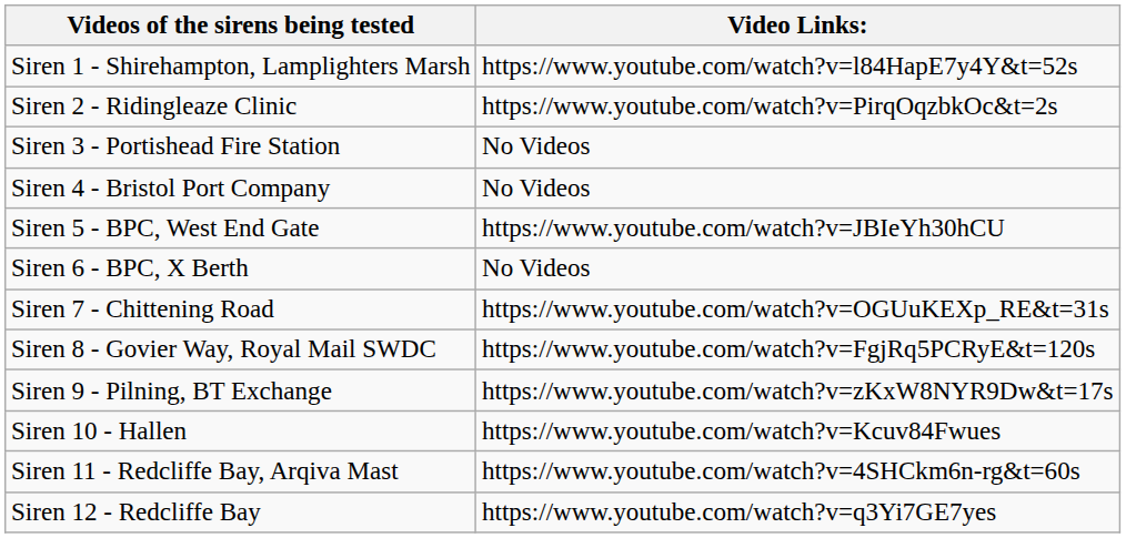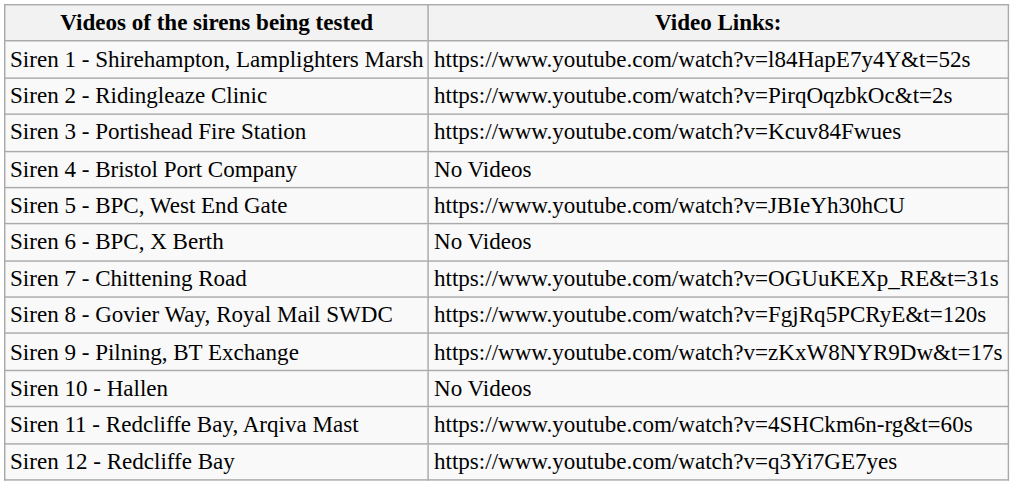 <table class="wikitable">
 <tr>
 <th>Videos of the sirens being tested</th>
 <th>Video Links:</th>
 </tr>
 <tr>
 <td>Siren 1 - Shirehampton, Lamplighters Marsh</td>
 <td>https://www.youtube.com/watch?v=l84HapE7y4Y&t=52s</td>
 </tr>
 <tr>
 <td>Siren 2 - Ridingleaze Clinic</td>
 <td>https://www.youtube.com/watch?v=PirqOqzbkOc&t=2s</td>
 </tr>
 <tr>
 <td>Siren 3 - Portishead Fire Station</td>
-<td>No Videos</td>
+<td>https://www.youtube.com/watch?v=Kcuv84Fwues</td>
 </tr>
 <tr>
 <td>Siren 4 - Bristol Port Company</td>
 <td>No Videos</td>
 </tr>
 <tr>
 <td>Siren 5 - BPC, West End Gate</td>
 <td>https://www.youtube.com/watch?v=JBIeYh30hCU</td>
 </tr>
 <tr>
 <td>Siren 6 - BPC, X Berth</td>
 <td>No Videos</td>
 </tr>
 <tr>
 <td>Siren 7 - Chittening Road</td>
 <td>https://www.youtube.com/watch?v=OGUuKEXp_RE&t=31s</td>
 </tr>
 <tr>
 <td>Siren 8 - Govier Way, Royal Mail SWDC</td>
 <td>https://www.youtube.com/watch?v=FgjRq5PCRyE&t=120s</td>
 </tr>
 <tr>
 <td>Siren 9 - Pilning, BT Exchange</td>
 <td>https://www.youtube.com/watch?v=zKxW8NYR9Dw&t=17s</td>
 </tr>
 <tr>
 <td>Siren 10 - Hallen</td>
-<td>https://www.youtube.com/watch?v=Kcuv84Fwues</td>
+<td>No Videos</td>
 </tr>
 <tr>
 <td>Siren 11 - Redcliffe Bay, Arqiva Mast</td>
 <td>https://www.youtube.com/watch?v=4SHCkm6n-rg&t=60s</td>
 </tr>
 <tr>
 <td>Siren 12 - Redcliffe Bay</td>
 <td>https://www.youtube.com/watch?v=q3Yi7GE7yes</td>
 </tr>
 </table>
